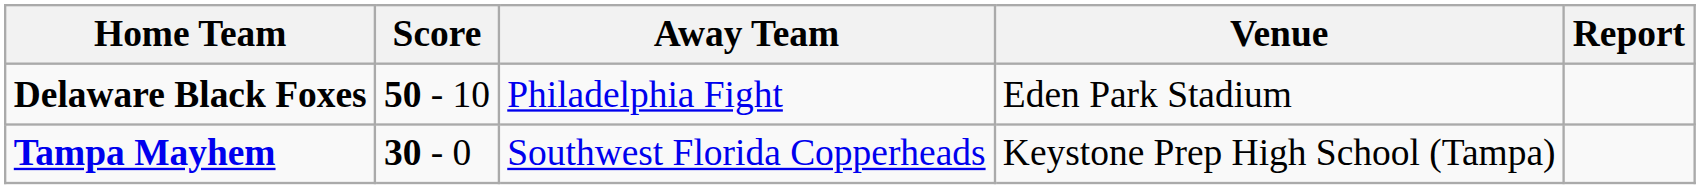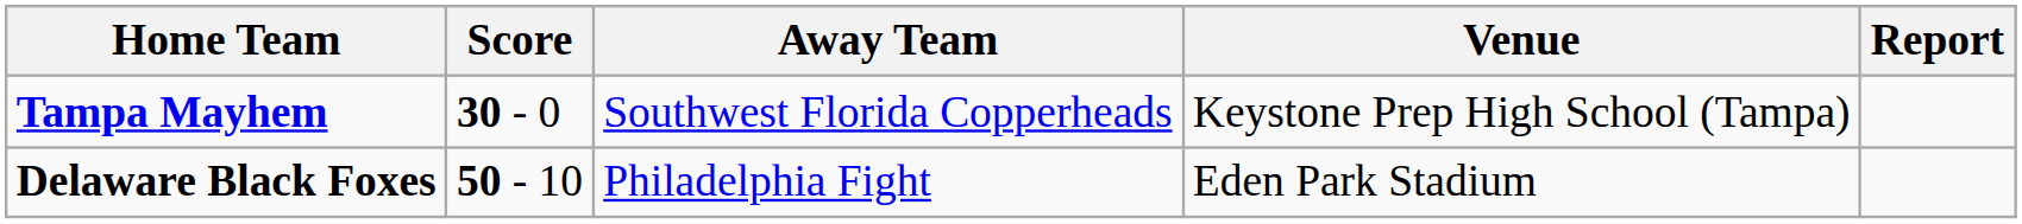 <table class="wikitable">
 <tr>
 <th>Home Team</th>
 <th>Score</th>
 <th>Away Team</th>
 <th>Venue</th>
 <th>Report</th>
 </tr>
 <tr>
+<td><strong> <a href='#'>Tampa Mayhem</a></strong></td>
+<td><strong>30</strong> - 0</td>
+<td> <a href='#'>Southwest Florida Copperheads</a></td>
+<td>Keystone Prep High School (Tampa)</td>
+<td></td>
+</tr>
+<tr>
 <td><strong> Delaware Black Foxes</strong></td>
 <td><strong>50</strong> - 10</td>
 <td> <a href='#'>Philadelphia Fight</a></td>
 <td>Eden Park Stadium</td>
 <td></td>
 </tr>
-<tr>
-<td><strong> <a href='#'>Tampa Mayhem</a></strong></td>
-<td><strong>30</strong> - 0</td>
-<td> <a href='#'>Southwest Florida Copperheads</a></td>
-<td>Keystone Prep High School (Tampa)</td>
-<td></td>
-</tr>
 </table>
